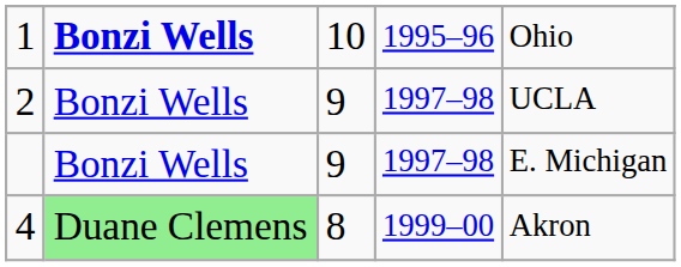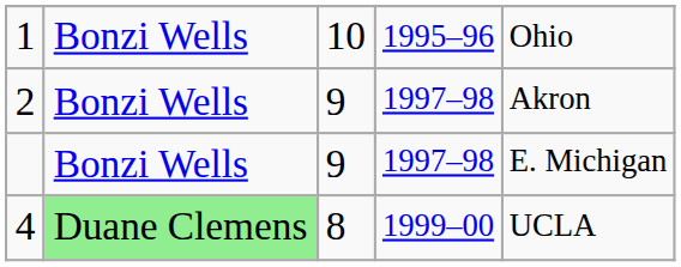 <table class="wikitable">
 <tr>
 </tr>
 <tr>
 <td>1</td>
-<td><strong><a href='#'>Bonzi Wells</a></strong></td>
+<td><a href='#'>Bonzi Wells</a></td>
 <td>10</td>
 <td style="font-size:80%;"><a href='#'>1995–96</a></td>
 <td style="font-size:80%;">Ohio</td>
 </tr>
 <tr>
 <td>2</td>
 <td><a href='#'>Bonzi Wells</a></td>
 <td>9</td>
 <td style="font-size:80%;"><a href='#'>1997–98</a></td>
-<td style="font-size:80%;">UCLA</td>
+<td style="font-size:80%;">Akron</td>
 </tr>
 <tr>
 <td></td>
 <td><a href='#'>Bonzi Wells</a></td>
 <td>9</td>
 <td style="font-size:80%;"><a href='#'>1997–98</a></td>
 <td style="font-size:80%;">E. Michigan</td>
 </tr>
 <tr>
 <td>4</td>
 <td style="background: lightgreen;">Duane Clemens</td>
 <td>8</td>
 <td style="font-size:80%;"><a href='#'>1999–00</a></td>
-<td style="font-size:80%;">Akron</td>
+<td style="font-size:80%;">UCLA</td>
 </tr>
 </table>
